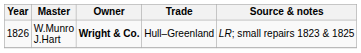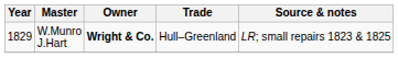 <table class=" wikitable">
 <tr>
 <th>Year</th>
 <th>Master</th>
 <th>Owner</th>
 <th>Trade</th>
 <th>Source & notes</th>
 </tr>
 <tr>
-<td>1826</td>
+<td>1829</td>
 <td>W.Munro<br>J.Hart</td>
 <td><strong>Wright & Co.</strong></td>
 <td>Hull–Greenland</td>
 <td><em>LR</em>; small repairs 1823 & 1825</td>
 </tr>
 <tr>
 </tr>
 </table>
